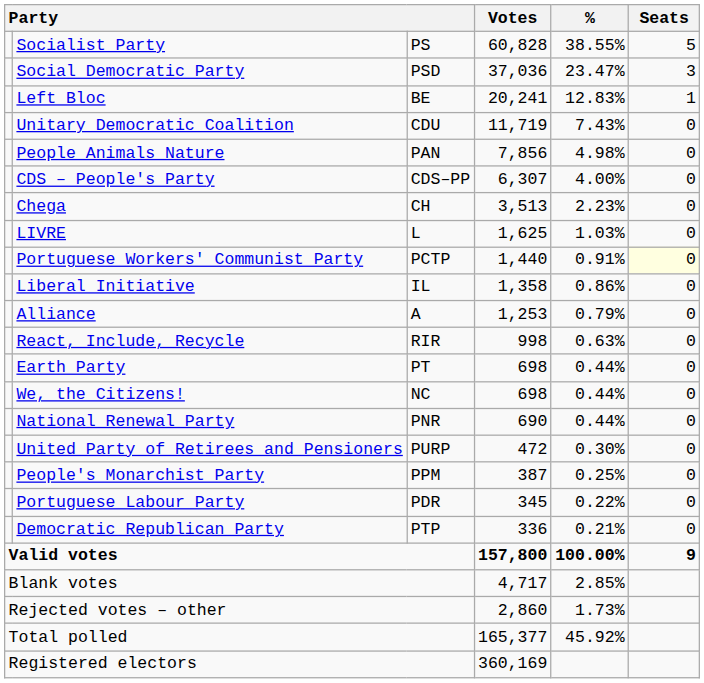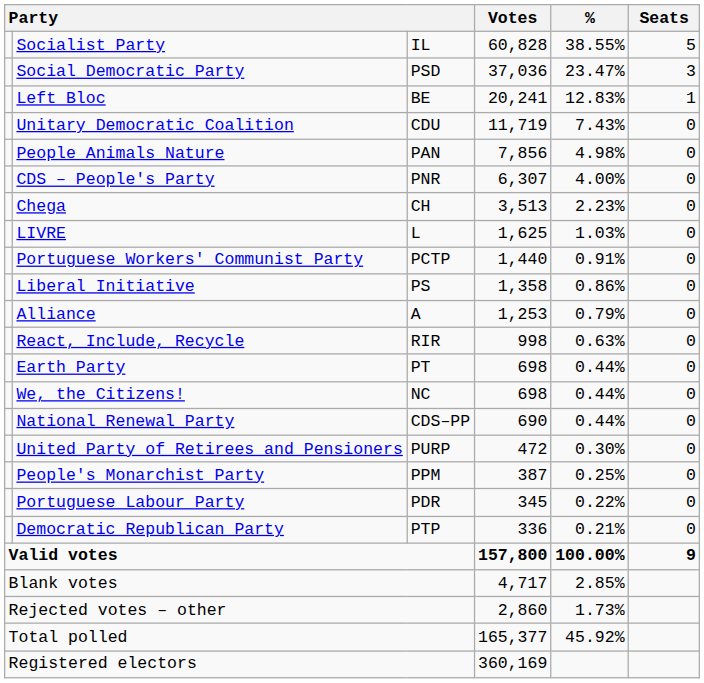 <table class="wikitable" border="1" style="text-align:right;">
 <tr>
 <th style="text-align:left;" colspan=3>Party</th>
 <th align=center width="50">Votes</th>
 <th align=center width="50">%</th>
 <th align=center width="50">Seats</th>
 </tr>
 <tr>
 <td></td>
 <td align=left><a href='#'>Socialist Party</a></td>
-<td align=left>PS</td>
+<td align=left>IL</td>
 <td>60,828</td>
 <td>38.55%</td>
 <td>5</td>
 </tr>
 <tr>
 <td></td>
 <td align=left><a href='#'>Social Democratic Party</a></td>
 <td align=left>PSD</td>
 <td>37,036</td>
 <td>23.47%</td>
 <td>3</td>
 </tr>
 <tr>
 <td></td>
 <td align=left><a href='#'>Left Bloc</a></td>
 <td align=left>BE</td>
 <td>20,241</td>
 <td>12.83%</td>
 <td>1</td>
 </tr>
 <tr>
 <td></td>
 <td align=left style="white-space: nowrap;"><a href='#'>Unitary Democratic Coalition</a></td>
 <td align=left>CDU</td>
 <td>11,719</td>
 <td>7.43%</td>
 <td>0</td>
 </tr>
 <tr>
 <td></td>
 <td align=left><a href='#'>People Animals Nature</a></td>
 <td align=left>PAN</td>
 <td>7,856</td>
 <td>4.98%</td>
 <td>0</td>
 </tr>
 <tr>
 <td></td>
 <td align=left><a href='#'>CDS – People's Party</a></td>
-<td align=left style="white-space: nowrap;">CDS–PP</td>
+<td align=left>PNR</td>
 <td>6,307</td>
 <td>4.00%</td>
 <td>0</td>
 </tr>
 <tr>
 <td></td>
 <td align=left><a href='#'>Chega</a></td>
 <td align=left>CH</td>
 <td>3,513</td>
 <td>2.23%</td>
 <td>0</td>
 </tr>
 <tr>
 <td></td>
 <td align=left><a href='#'>LIVRE</a></td>
 <td align=left>L</td>
 <td>1,625</td>
 <td>1.03%</td>
 <td>0</td>
 </tr>
 <tr>
 <td></td>
 <td align=left><a href='#'>Portuguese Workers' Communist Party</a></td>
 <td align=left>PCTP</td>
 <td>1,440</td>
 <td>0.91%</td>
-<td style="background: lightyellow;">0</td>
+<td>0</td>
 </tr>
 <tr>
 <td></td>
 <td align=left><a href='#'>Liberal Initiative</a></td>
-<td align=left>IL</td>
+<td align=left>PS</td>
 <td>1,358</td>
 <td>0.86%</td>
 <td>0</td>
 </tr>
 <tr>
 <td></td>
 <td align=left><a href='#'>Alliance</a></td>
 <td align=left>A</td>
 <td>1,253</td>
 <td>0.79%</td>
 <td>0</td>
 </tr>
 <tr>
 <td></td>
 <td align=left><a href='#'>React, Include, Recycle</a></td>
 <td align=left>RIR</td>
 <td>998</td>
 <td>0.63%</td>
 <td>0</td>
 </tr>
 <tr>
 <td></td>
 <td align=left><a href='#'>Earth Party</a></td>
 <td align=left>PT</td>
 <td>698</td>
 <td>0.44%</td>
 <td>0</td>
 </tr>
 <tr>
 <td></td>
 <td align=left><a href='#'>We, the Citizens!</a></td>
 <td align=left>NC</td>
 <td>698</td>
 <td>0.44%</td>
 <td>0</td>
 </tr>
 <tr>
 <td></td>
 <td align=left><a href='#'>National Renewal Party</a></td>
-<td align=left>PNR</td>
+<td align=left style="white-space: nowrap;">CDS–PP</td>
 <td>690</td>
 <td>0.44%</td>
 <td>0</td>
 </tr>
 <tr>
 <td></td>
 <td align=left><a href='#'>United Party of Retirees and Pensioners</a></td>
 <td align=left>PURP</td>
 <td>472</td>
 <td>0.30%</td>
 <td>0</td>
 </tr>
 <tr>
 <td></td>
 <td align=left><a href='#'>People's Monarchist Party</a></td>
 <td align=left>PPM</td>
 <td>387</td>
 <td>0.25%</td>
 <td>0</td>
 </tr>
 <tr>
 <td></td>
 <td align=left><a href='#'>Portuguese Labour Party</a></td>
 <td align=left>PDR</td>
 <td>345</td>
 <td>0.22%</td>
 <td>0</td>
 </tr>
 <tr>
 <td></td>
 <td align=left><a href='#'>Democratic Republican Party</a></td>
 <td align=left>PTP</td>
 <td>336</td>
 <td>0.21%</td>
 <td>0</td>
 </tr>
 <tr style="font-weight:bold">
 <td align=left colspan=3>Valid votes</td>
 <td>157,800</td>
 <td>100.00%</td>
 <td>9</td>
 </tr>
 <tr>
 <td align=left colspan=3>Blank votes</td>
 <td>4,717</td>
 <td>2.85%</td>
 <td></td>
 </tr>
 <tr>
 <td align=left colspan=3>Rejected votes – other</td>
 <td>2,860</td>
 <td>1.73%</td>
 <td></td>
 </tr>
 <tr>
 <td align=left colspan=3>Total polled</td>
 <td>165,377</td>
 <td>45.92%</td>
 <td></td>
 </tr>
 <tr>
 <td align=left colspan=3>Registered electors</td>
 <td>360,169</td>
 <td></td>
 <td></td>
 </tr>
 </table>
